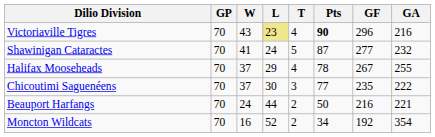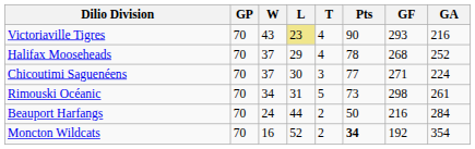 <table class="wikitable">
 <tr>
 <th bgcolor="#DDDDFF" width="40%">Dilio Division</th>
 <th bgcolor="#DDDDFF" width="5%">GP</th>
 <th bgcolor="#DDDDFF" width="5%">W</th>
 <th bgcolor="#DDDDFF" width="5%">L</th>
 <th bgcolor="#DDDDFF" width="5%">T</th>
 <th bgcolor="#DDDDFF" width="7.5%">Pts</th>
 <th bgcolor="#DDDDFF" width="7.5%">GF</th>
 <th bgcolor="#DDDDFF" width="7.5%">GA</th>
 </tr>
 <tr>
 <td><a href='#'>Victoriaville Tigres</a></td>
 <td>70</td>
 <td>43</td>
 <td style="background: khaki;">23</td>
 <td>4</td>
-<td><strong>90</strong></td>
-<td>296</td>
+<td>90</td>
+<td>293</td>
 <td>216</td>
-</tr>
-<tr>
-<td><a href='#'>Shawinigan Cataractes</a></td>
-<td>70</td>
-<td>41</td>
-<td>24</td>
-<td>5</td>
-<td>87</td>
-<td>277</td>
-<td>232</td>
 </tr>
 <tr>
 <td><a href='#'>Halifax Mooseheads</a></td>
 <td>70</td>
 <td>37</td>
 <td>29</td>
 <td>4</td>
 <td>78</td>
-<td>267</td>
-<td>255</td>
+<td>268</td>
+<td>252</td>
 </tr>
 <tr>
 <td><a href='#'>Chicoutimi Saguenéens</a></td>
 <td>70</td>
 <td>37</td>
 <td>30</td>
 <td>3</td>
 <td>77</td>
-<td>235</td>
-<td>222</td>
+<td>271</td>
+<td>224</td>
+</tr>
+<tr>
+<td><a href='#'>Rimouski Océanic</a></td>
+<td>70</td>
+<td>34</td>
+<td>31</td>
+<td>5</td>
+<td>73</td>
+<td>298</td>
+<td>261</td>
 </tr>
 <tr>
 <td><a href='#'>Beauport Harfangs</a></td>
 <td>70</td>
 <td>24</td>
 <td>44</td>
 <td>2</td>
 <td>50</td>
 <td>216</td>
-<td>221</td>
+<td>284</td>
 </tr>
 <tr>
 <td><a href='#'>Moncton Wildcats</a></td>
 <td>70</td>
 <td>16</td>
 <td>52</td>
 <td>2</td>
-<td>34</td>
+<td><strong>34</strong></td>
 <td>192</td>
 <td>354</td>
 </tr>
 </table>
